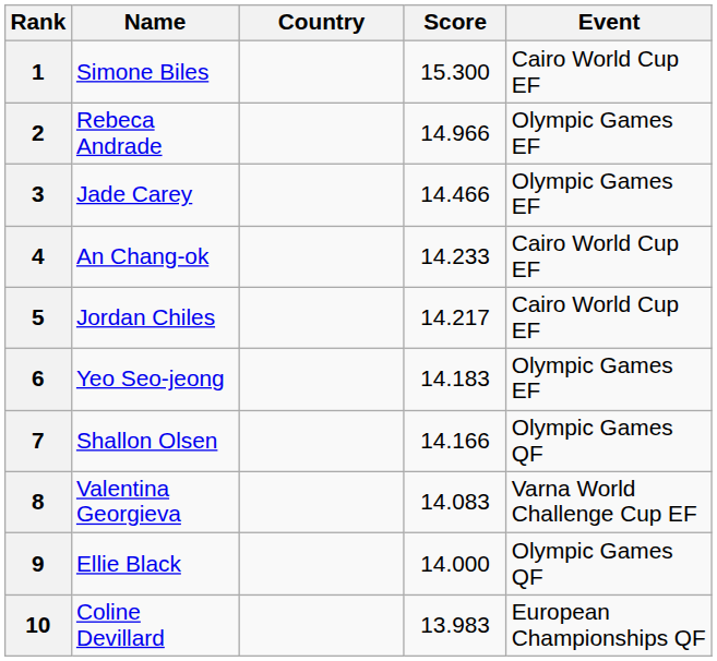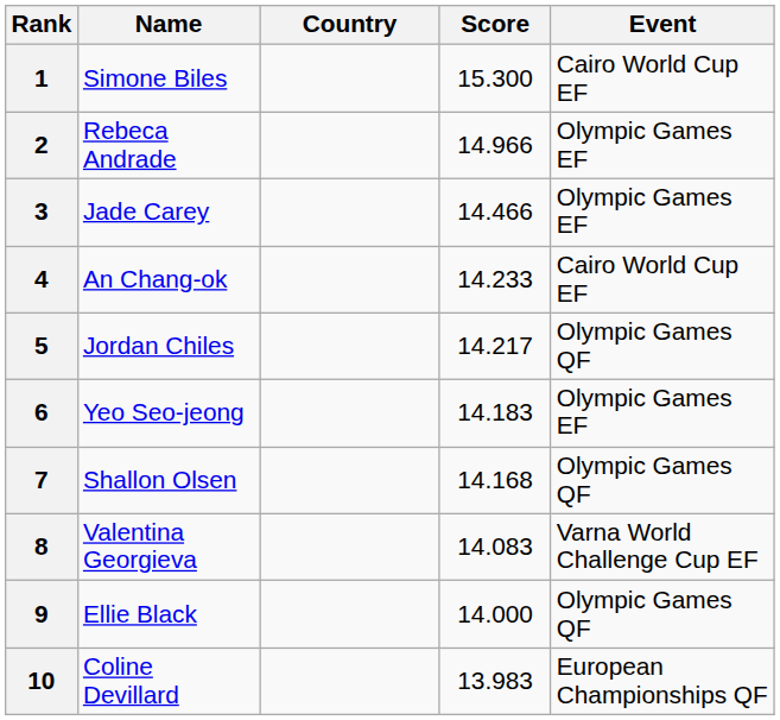 <table class="wikitable sortable" style="width:80%;">
 <tr>
 <th style="text-align:center; width:5%;">Rank</th>
 <th style="text-align:center; width:25%;">Name</th>
 <th style="text-align:center; width:25%;">Country</th>
 <th style="text-align:center; width:15%;">Score</th>
 <th style="text-align:center; width:30%;">Event</th>
 </tr>
 <tr>
 <th>1</th>
 <td><a href='#'>Simone Biles</a></td>
 <td></td>
 <td align="center">15.300</td>
 <td>Cairo World Cup EF</td>
 </tr>
 <tr>
 <th>2</th>
 <td><a href='#'>Rebeca Andrade</a></td>
 <td></td>
 <td align="center">14.966</td>
 <td>Olympic Games EF</td>
 </tr>
 <tr>
 <th>3</th>
 <td><a href='#'>Jade Carey</a></td>
 <td></td>
 <td align="center">14.466</td>
 <td>Olympic Games EF</td>
 </tr>
 <tr>
 <th>4</th>
 <td><a href='#'>An Chang-ok</a></td>
 <td></td>
 <td align="center">14.233</td>
 <td>Cairo World Cup EF</td>
 </tr>
 <tr>
 <th>5</th>
 <td><a href='#'>Jordan Chiles</a></td>
 <td></td>
 <td align="center">14.217</td>
-<td>Cairo World Cup EF</td>
+<td>Olympic Games QF</td>
 </tr>
 <tr>
 <th>6</th>
 <td><a href='#'>Yeo Seo-jeong</a></td>
 <td></td>
 <td align="center">14.183</td>
 <td>Olympic Games EF</td>
 </tr>
 <tr>
 <th>7</th>
 <td><a href='#'>Shallon Olsen</a></td>
 <td></td>
-<td align="center">14.166</td>
+<td align="center">14.168</td>
 <td>Olympic Games QF</td>
 </tr>
 <tr>
 <th>8</th>
 <td><a href='#'>Valentina Georgieva</a></td>
 <td></td>
 <td align="center">14.083</td>
 <td>Varna World Challenge Cup EF</td>
 </tr>
 <tr>
 <th>9</th>
 <td><a href='#'>Ellie Black</a></td>
 <td></td>
 <td align="center">14.000</td>
 <td>Olympic Games QF</td>
 </tr>
 <tr>
 <th>10</th>
 <td><a href='#'>Coline Devillard</a></td>
 <td></td>
 <td align="center">13.983</td>
 <td>European Championships QF</td>
 </tr>
 </table>
